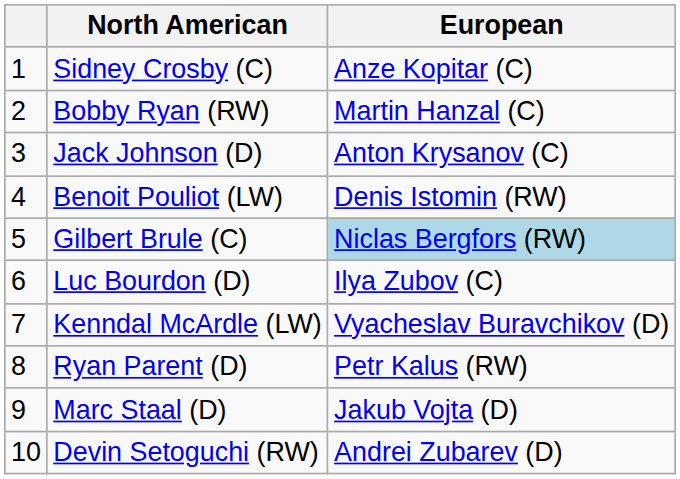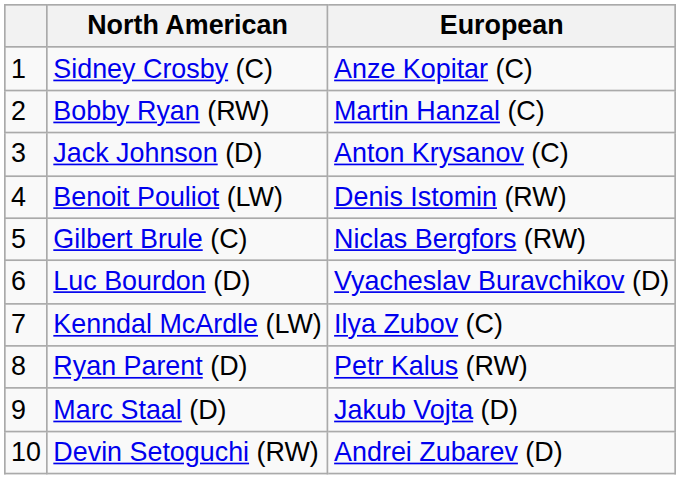 <table class="wikitable">
 <tr>
 <th></th>
 <th>North American</th>
 <th>European</th>
 </tr>
 <tr>
 <td>1</td>
 <td> <a href='#'>Sidney Crosby</a> (C)</td>
 <td> <a href='#'>Anze Kopitar</a> (C)</td>
 </tr>
 <tr>
 <td>2</td>
 <td> <a href='#'>Bobby Ryan</a> (RW)</td>
 <td> <a href='#'>Martin Hanzal</a> (C)</td>
 </tr>
 <tr>
 <td>3</td>
 <td> <a href='#'>Jack Johnson</a> (D)</td>
 <td> <a href='#'>Anton Krysanov</a> (C)</td>
 </tr>
 <tr>
 <td>4</td>
 <td> <a href='#'>Benoit Pouliot</a> (LW)</td>
 <td> <a href='#'>Denis Istomin</a> (RW)</td>
 </tr>
 <tr>
 <td>5</td>
 <td> <a href='#'>Gilbert Brule</a> (C)</td>
-<td style="background: lightblue;"> <a href='#'>Niclas Bergfors</a> (RW)</td>
+<td> <a href='#'>Niclas Bergfors</a> (RW)</td>
 </tr>
 <tr>
 <td>6</td>
 <td> <a href='#'>Luc Bourdon</a> (D)</td>
-<td> <a href='#'>Ilya Zubov</a> (C)</td>
+<td> <a href='#'>Vyacheslav Buravchikov</a> (D)</td>
 </tr>
 <tr>
 <td>7</td>
 <td> <a href='#'>Kenndal McArdle</a> (LW)</td>
-<td> <a href='#'>Vyacheslav Buravchikov</a> (D)</td>
+<td> <a href='#'>Ilya Zubov</a> (C)</td>
 </tr>
 <tr>
 <td>8</td>
 <td> <a href='#'>Ryan Parent</a> (D)</td>
 <td> <a href='#'>Petr Kalus</a> (RW)</td>
 </tr>
 <tr>
 <td>9</td>
 <td> <a href='#'>Marc Staal</a> (D)</td>
 <td> <a href='#'>Jakub Vojta</a> (D)</td>
 </tr>
 <tr>
 <td>10</td>
 <td> <a href='#'>Devin Setoguchi</a> (RW)</td>
 <td> <a href='#'>Andrei Zubarev</a> (D)</td>
 </tr>
 </table>
